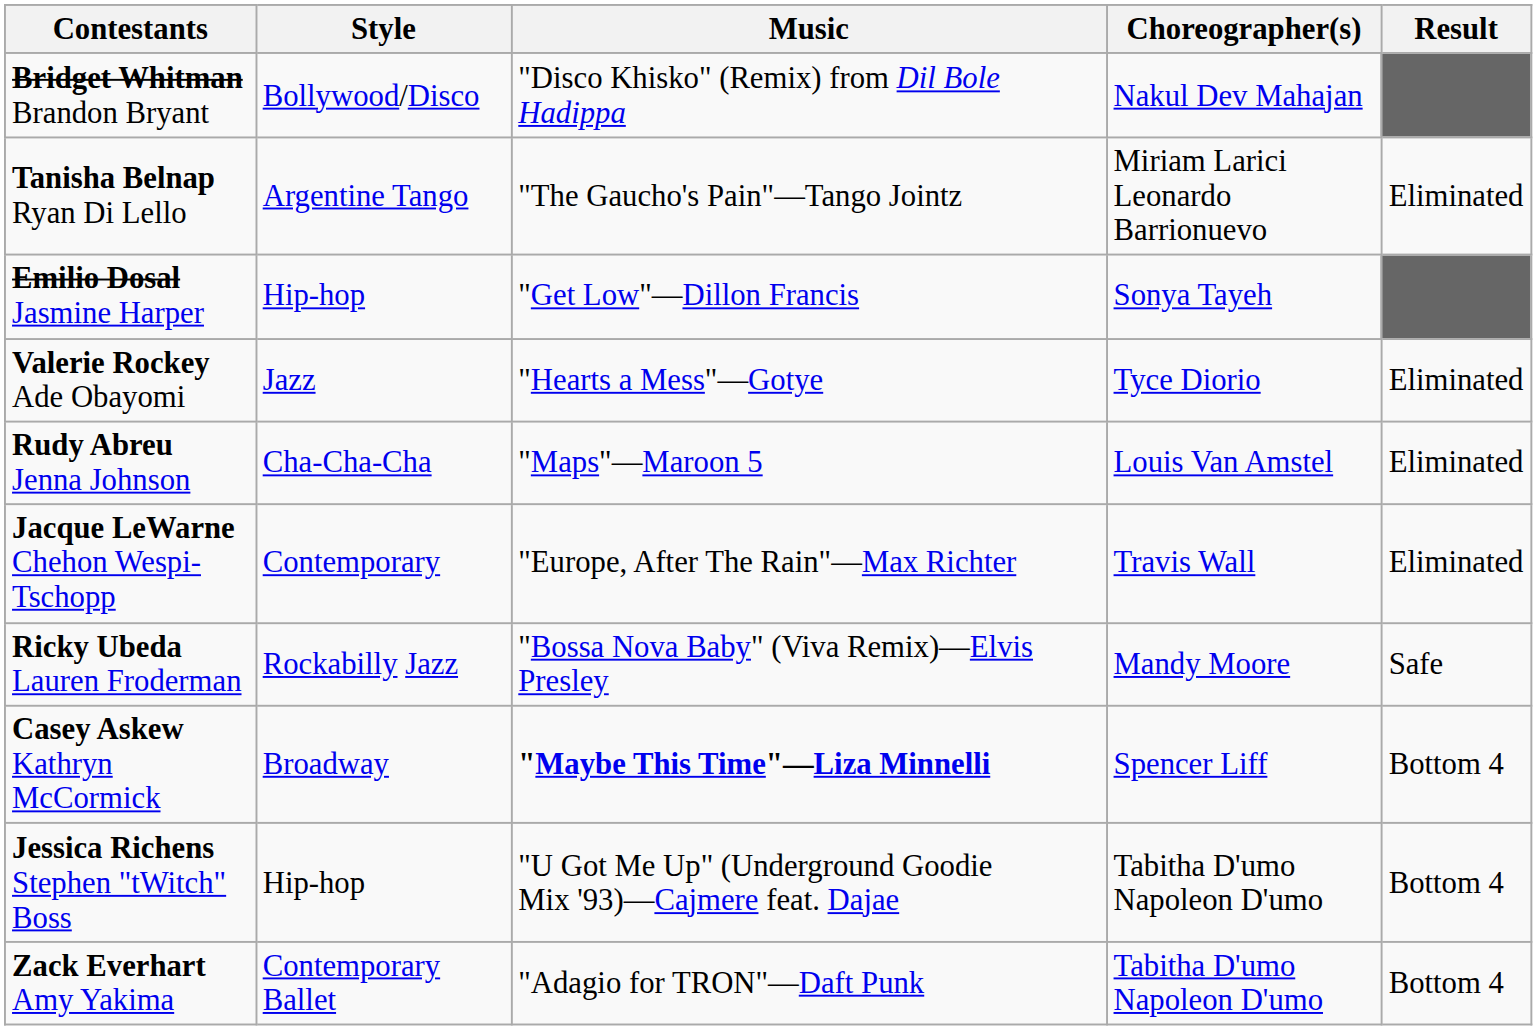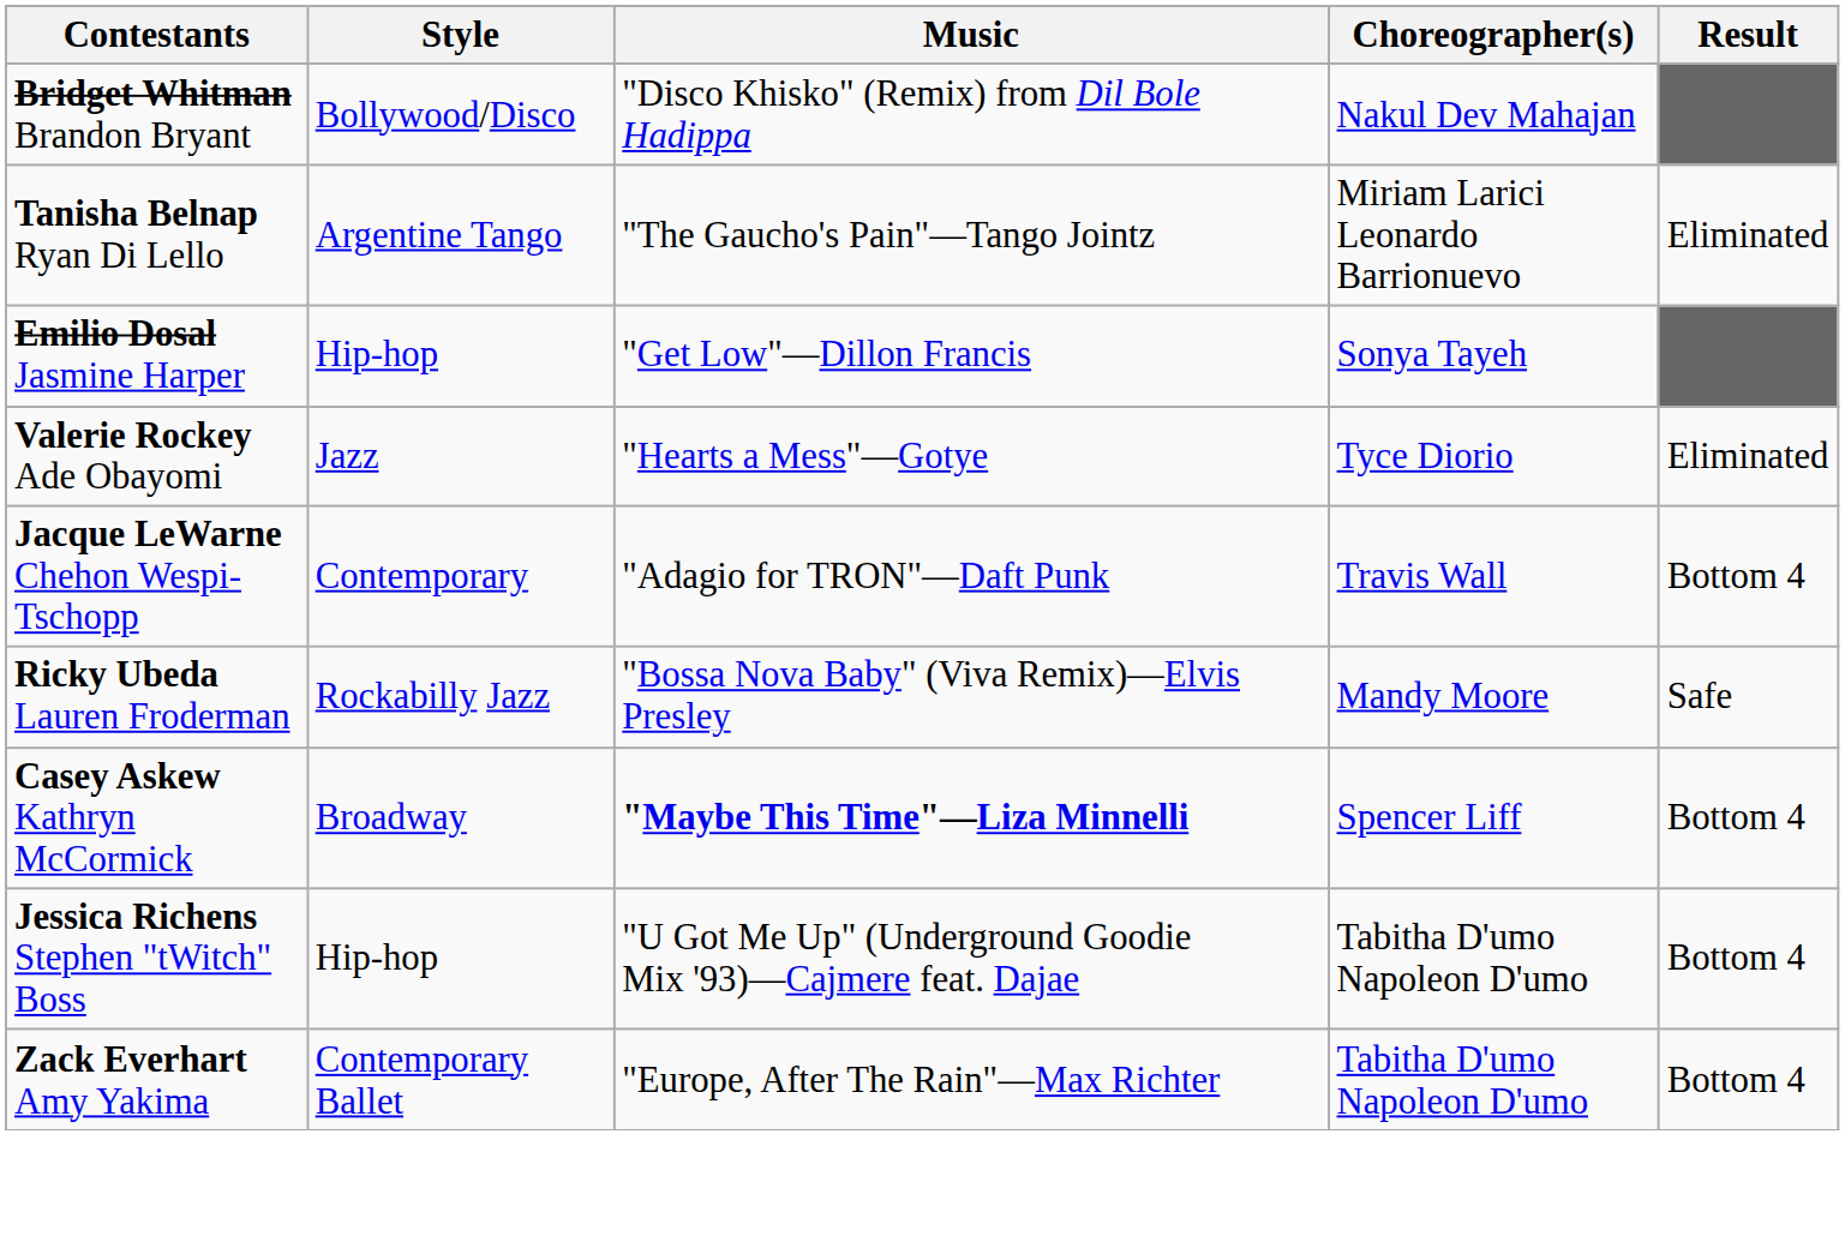 <table class="wikitable" style="width:90%;">
 <tr>
 <th>Contestants</th>
 <th>Style</th>
 <th>Music</th>
 <th>Choreographer(s)</th>
 <th>Result</th>
 </tr>
 <tr>
 <td><s><strong>Bridget Whitman</strong></s><br> Brandon Bryant</td>
 <td><a href='#'>Bollywood</a>/<a href='#'>Disco</a></td>
 <td>"Disco Khisko" (Remix) from <em><a href='#'>Dil Bole Hadippa</a></em></td>
 <td><a href='#'>Nakul Dev Mahajan</a></td>
 <td style="background:#666;"></td>
 </tr>
 <tr>
 <td><strong>Tanisha Belnap</strong><br> Ryan Di Lello</td>
 <td><a href='#'>Argentine Tango</a></td>
 <td>"The Gaucho's Pain"—Tango Jointz</td>
 <td>Miriam Larici<br>Leonardo Barrionuevo</td>
 <td>Eliminated</td>
 </tr>
 <tr>
 <td><s><strong>Emilio Dosal</strong></s><br> <a href='#'>Jasmine Harper</a></td>
 <td><a href='#'>Hip-hop</a></td>
 <td>"<a href='#'>Get Low</a>"—<a href='#'>Dillon Francis</a></td>
 <td><a href='#'>Sonya Tayeh</a></td>
 <td style="background:#666;"></td>
 </tr>
 <tr>
 <td><strong>Valerie Rockey</strong><br> Ade Obayomi</td>
 <td><a href='#'>Jazz</a></td>
 <td>"<a href='#'>Hearts a Mess</a>"—<a href='#'>Gotye</a></td>
 <td><a href='#'>Tyce Diorio</a></td>
 <td>Eliminated</td>
 </tr>
 <tr>
-<td><strong>Rudy Abreu</strong><br> <a href='#'>Jenna Johnson</a></td>
-<td><a href='#'>Cha-Cha-Cha</a></td>
-<td>"<a href='#'>Maps</a>"—<a href='#'>Maroon 5</a></td>
-<td><a href='#'>Louis Van Amstel</a></td>
-<td>Eliminated</td>
-</tr>
-<tr>
 <td><strong>Jacque LeWarne</strong><br> <a href='#'>Chehon Wespi-Tschopp</a></td>
 <td><a href='#'>Contemporary</a></td>
-<td>"Europe, After The Rain"—<a href='#'>Max Richter</a></td>
+<td>"Adagio for TRON"—<a href='#'>Daft Punk</a></td>
 <td><a href='#'>Travis Wall</a></td>
-<td>Eliminated</td>
+<td>Bottom 4</td>
 </tr>
 <tr>
 <td><strong>Ricky Ubeda</strong><br><a href='#'>Lauren Froderman</a></td>
 <td><a href='#'>Rockabilly</a> <a href='#'>Jazz</a></td>
 <td>"<a href='#'>Bossa Nova Baby</a>" (Viva Remix)—<wbr><a href='#'>Elvis Presley</a></td>
 <td><a href='#'>Mandy Moore</a></td>
 <td>Safe</td>
 </tr>
 <tr>
 <td><strong>Casey Askew</strong><br><a href='#'>Kathryn McCormick</a></td>
 <td><a href='#'>Broadway</a></td>
 <td><strong>"<a href='#'>Maybe This Time</a>"—<a href='#'>Liza Minnelli</a></strong></td>
 <td><a href='#'>Spencer Liff</a></td>
 <td>Bottom 4</td>
 </tr>
 <tr>
 <td><strong>Jessica Richens</strong><br><a href='#'>Stephen "tWitch" Boss</a></td>
 <td>Hip-hop</td>
 <td>"U Got Me Up" (Underground Goodie Mix '93)—<wbr><a href='#'>Cajmere</a> feat. <a href='#'>Dajae</a></td>
 <td>Tabitha D'umo<br>Napoleon D'umo</td>
 <td>Bottom 4</td>
 </tr>
 <tr>
 <td><strong>Zack Everhart</strong><br> <a href='#'>Amy Yakima</a></td>
 <td><a href='#'>Contemporary Ballet</a></td>
-<td>"Adagio for TRON"—<a href='#'>Daft Punk</a></td>
+<td>"Europe, After The Rain"—<a href='#'>Max Richter</a></td>
 <td><a href='#'>Tabitha D'umo<br>Napoleon D'umo</a></td>
 <td>Bottom 4</td>
 </tr>
 </table>
